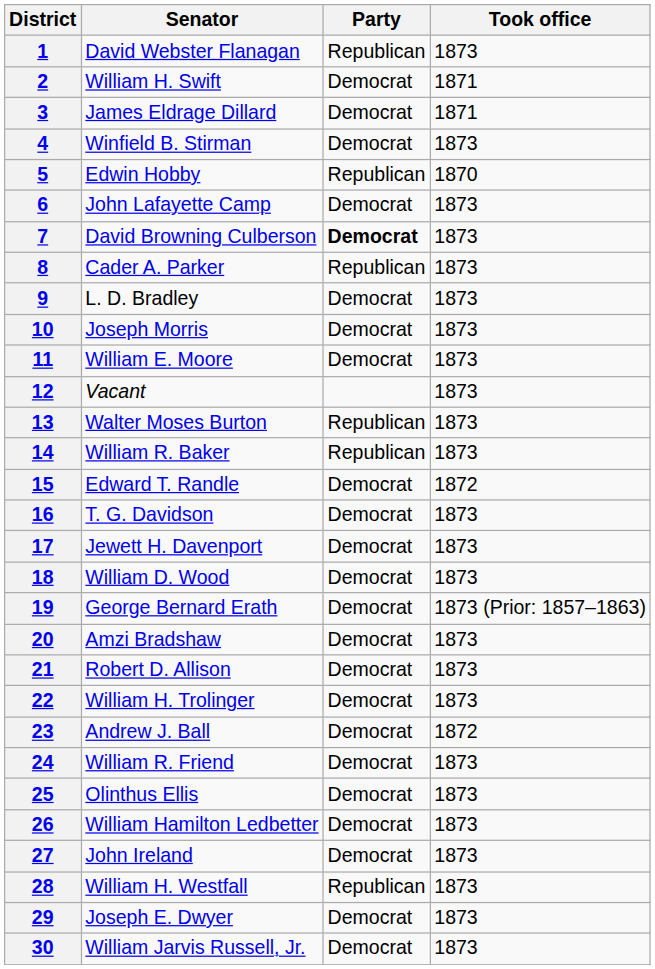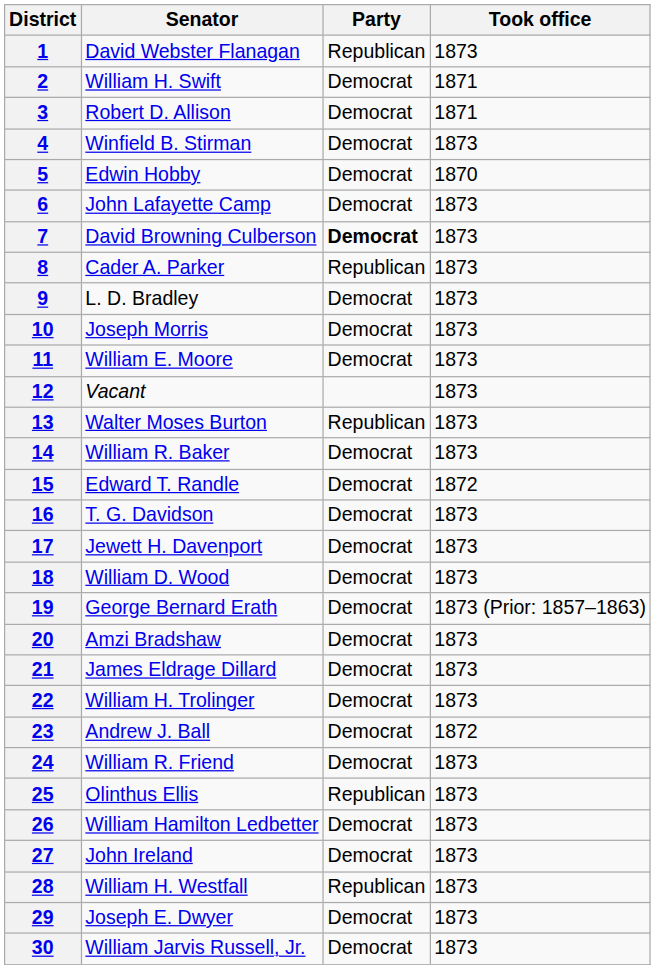 <table class="wikitable">
 <tr>
 <th>District</th>
 <th>Senator</th>
 <th>Party</th>
 <th>Took office</th>
 </tr>
 <tr>
 <th><a href='#'>1</a></th>
 <td><a href='#'>David Webster Flanagan</a></td>
 <td>Republican</td>
 <td>1873</td>
 </tr>
 <tr>
 <th><a href='#'>2</a></th>
 <td><a href='#'>William H. Swift</a></td>
 <td>Democrat</td>
 <td>1871</td>
 </tr>
 <tr>
 <th><a href='#'>3</a></th>
-<td><a href='#'>James Eldrage Dillard</a></td>
+<td><a href='#'>Robert D. Allison</a></td>
 <td>Democrat</td>
 <td>1871</td>
 </tr>
 <tr>
 <th><a href='#'>4</a></th>
 <td><a href='#'>Winfield B. Stirman</a></td>
 <td>Democrat</td>
 <td>1873</td>
 </tr>
 <tr>
 <th><a href='#'>5</a></th>
 <td><a href='#'>Edwin Hobby</a></td>
-<td>Republican</td>
+<td>Democrat</td>
 <td>1870</td>
 </tr>
 <tr>
 <th><a href='#'>6</a></th>
 <td><a href='#'>John Lafayette Camp</a></td>
 <td>Democrat</td>
 <td>1873</td>
 </tr>
 <tr>
 <th><a href='#'>7</a></th>
 <td><a href='#'>David Browning Culberson</a></td>
 <td><strong>Democrat</strong></td>
 <td>1873</td>
 </tr>
 <tr>
 <th><a href='#'>8</a></th>
 <td><a href='#'>Cader A. Parker</a></td>
 <td>Republican</td>
 <td>1873</td>
 </tr>
 <tr>
 <th><a href='#'>9</a></th>
 <td>L. D. Bradley</td>
 <td>Democrat</td>
 <td>1873</td>
 </tr>
 <tr>
 <th><a href='#'>10</a></th>
 <td><a href='#'>Joseph Morris</a></td>
 <td>Democrat</td>
 <td>1873</td>
 </tr>
 <tr>
 <th><a href='#'>11</a></th>
 <td><a href='#'>William E. Moore</a></td>
 <td>Democrat</td>
 <td>1873</td>
 </tr>
 <tr>
 <th><a href='#'>12</a></th>
 <td><em>Vacant</em></td>
 <td></td>
 <td>1873</td>
 </tr>
 <tr>
 <th><a href='#'>13</a></th>
 <td><a href='#'>Walter Moses Burton</a></td>
 <td>Republican</td>
 <td>1873</td>
 </tr>
 <tr>
 <th><a href='#'>14</a></th>
 <td><a href='#'>William R. Baker</a></td>
-<td>Republican</td>
+<td>Democrat</td>
 <td>1873</td>
 </tr>
 <tr>
 <th><a href='#'>15</a></th>
 <td><a href='#'>Edward T. Randle</a></td>
 <td>Democrat</td>
 <td>1872</td>
 </tr>
 <tr>
 <th><a href='#'>16</a></th>
 <td><a href='#'>T. G. Davidson</a></td>
 <td>Democrat</td>
 <td>1873</td>
 </tr>
 <tr>
 <th><a href='#'>17</a></th>
 <td><a href='#'>Jewett H. Davenport</a></td>
 <td>Democrat</td>
 <td>1873</td>
 </tr>
 <tr>
 <th><a href='#'>18</a></th>
 <td><a href='#'>William D. Wood</a></td>
 <td>Democrat</td>
 <td>1873</td>
 </tr>
 <tr>
 <th><a href='#'>19</a></th>
 <td><a href='#'>George Bernard Erath</a></td>
 <td>Democrat</td>
 <td>1873 (Prior: 1857–1863)</td>
 </tr>
 <tr>
 <th><a href='#'>20</a></th>
 <td><a href='#'>Amzi Bradshaw</a></td>
 <td>Democrat</td>
 <td>1873</td>
 </tr>
 <tr>
 <th><a href='#'>21</a></th>
-<td><a href='#'>Robert D. Allison</a></td>
+<td><a href='#'>James Eldrage Dillard</a></td>
 <td>Democrat</td>
 <td>1873</td>
 </tr>
 <tr>
 <th><a href='#'>22</a></th>
 <td><a href='#'>William H. Trolinger</a></td>
 <td>Democrat</td>
 <td>1873</td>
 </tr>
 <tr>
 <th><a href='#'>23</a></th>
 <td><a href='#'>Andrew J. Ball</a></td>
 <td>Democrat</td>
 <td>1872</td>
 </tr>
 <tr>
 <th><a href='#'>24</a></th>
 <td><a href='#'>William R. Friend</a></td>
 <td>Democrat</td>
 <td>1873</td>
 </tr>
 <tr>
 <th><a href='#'>25</a></th>
 <td><a href='#'>Olinthus Ellis</a></td>
-<td>Democrat</td>
+<td>Republican</td>
 <td>1873</td>
 </tr>
 <tr>
 <th><a href='#'>26</a></th>
 <td><a href='#'>William Hamilton Ledbetter</a></td>
 <td>Democrat</td>
 <td>1873</td>
 </tr>
 <tr>
 <th><a href='#'>27</a></th>
 <td><a href='#'>John Ireland</a></td>
 <td>Democrat</td>
 <td>1873</td>
 </tr>
 <tr>
 <th><a href='#'>28</a></th>
 <td><a href='#'>William H. Westfall</a></td>
 <td>Republican</td>
 <td>1873</td>
 </tr>
 <tr>
 <th><a href='#'>29</a></th>
 <td><a href='#'>Joseph E. Dwyer</a></td>
 <td>Democrat</td>
 <td>1873</td>
 </tr>
 <tr>
 <th><a href='#'>30</a></th>
 <td><a href='#'>William Jarvis Russell, Jr.</a></td>
 <td>Democrat</td>
 <td>1873</td>
 </tr>
 </table>
